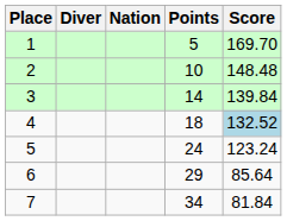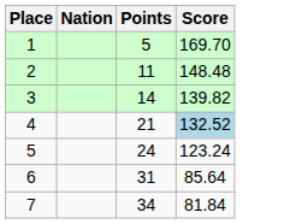 <table class="wikitable sortable" style="text-align:center">
 <tr>
 <th>Place</th>
-<th>Diver</th>
 <th>Nation</th>
 <th>Points</th>
 <th>Score</th>
 </tr>
 <tr style="background:#cfc;">
 <td>1</td>
 <td align=left></td>
-<td align=left></td>
 <td>5</td>
 <td>169.70</td>
 </tr>
 <tr style="background:#cfc;">
 <td>2</td>
 <td align=left></td>
-<td align=left></td>
-<td>10</td>
+<td>11</td>
 <td>148.48</td>
 </tr>
 <tr style="background:#cfc;">
 <td>3</td>
 <td align=left></td>
-<td align=left></td>
 <td>14</td>
-<td>139.84</td>
+<td>139.82</td>
 </tr>
 <tr>
 <td>4</td>
 <td align=left></td>
-<td align=left></td>
-<td>18</td>
+<td>21</td>
 <td style="background: lightblue;">132.52</td>
 </tr>
 <tr>
 <td>5</td>
-<td align=left></td>
 <td align=left></td>
 <td>24</td>
 <td>123.24</td>
 </tr>
 <tr>
 <td>6</td>
 <td align=left></td>
-<td align=left></td>
-<td>29</td>
+<td>31</td>
 <td>85.64</td>
 </tr>
 <tr>
 <td>7</td>
 <td align=left></td>
-<td align=left></td>
 <td>34</td>
 <td>81.84</td>
 </tr>
 </table>
